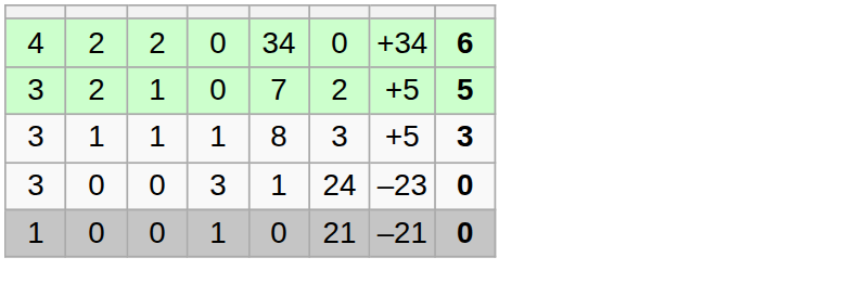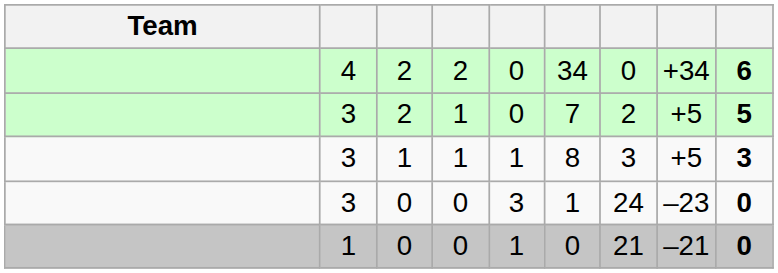 <table class="wikitable" style="text-align:center">
 <tr>
+<th width=175>Team</th>
 <th width=25></th>
 <th width=25></th>
 <th width=25></th>
 <th width=25></th>
 <th width=25></th>
 <th width=25></th>
 <th width=25></th>
 <th width=25></th>
 </tr>
 <tr bgcolor=ccffcc>
+<td style="text-align:left;"></td>
 <td>4</td>
 <td>2</td>
 <td>2</td>
 <td>0</td>
 <td>34</td>
 <td>0</td>
 <td>+34</td>
 <td><strong>6</strong></td>
 </tr>
 <tr bgcolor=ccffcc>
+<td style="text-align:left;"></td>
 <td>3</td>
 <td>2</td>
 <td>1</td>
 <td>0</td>
 <td>7</td>
 <td>2</td>
 <td>+5</td>
 <td><strong>5</strong></td>
 </tr>
 <tr>
+<td style="text-align:left;"></td>
 <td>3</td>
 <td>1</td>
 <td>1</td>
 <td>1</td>
 <td>8</td>
 <td>3</td>
 <td>+5</td>
 <td><strong>3</strong></td>
 </tr>
 <tr>
+<td style="text-align:left;"></td>
 <td>3</td>
 <td>0</td>
 <td>0</td>
 <td>3</td>
 <td>1</td>
 <td>24</td>
 <td>–23</td>
 <td><strong>0</strong></td>
 </tr>
 <tr style="background:#c5c5c5;">
+<td style="text-align:left;"></td>
 <td>1</td>
 <td>0</td>
 <td>0</td>
 <td>1</td>
 <td>0</td>
 <td>21</td>
 <td>–21</td>
 <td><strong>0</strong></td>
 </tr>
 </table>
